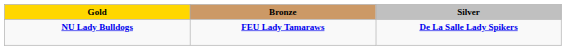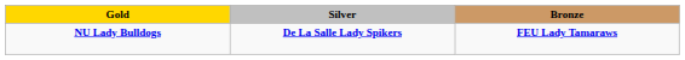 <table class="wikitable" style="text-align:center; font-size:90%">
 <tr>
 <th style="width:20em; background:gold">Gold</th>
+<th style="width:20em; background:silver">Silver</th>
 <th style="width:20em; background:#cc9966">Bronze</th>
-<th style="width:20em; background:silver">Silver</th>
 </tr>
 <tr valign="top">
 <td><strong><a href='#'>NU Lady Bulldogs</a></strong><br><br></td>
+<td><strong><a href='#'>De La Salle Lady Spikers</a></strong><br><br></td>
 <td><strong><a href='#'>FEU Lady Tamaraws</a></strong><br><br></td>
-<td><strong><a href='#'>De La Salle Lady Spikers</a></strong><br><br></td>
 </tr>
 </table>
